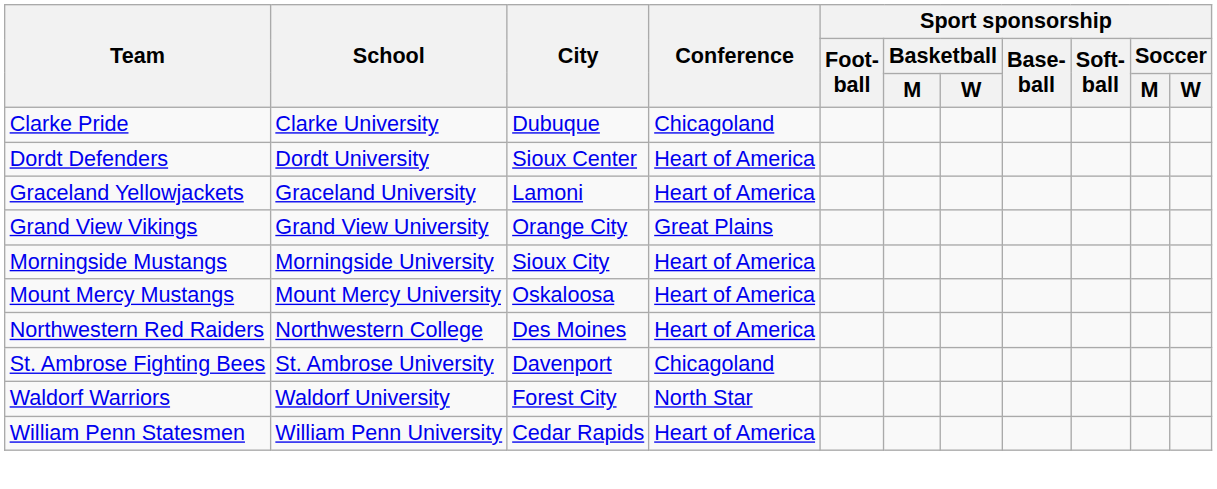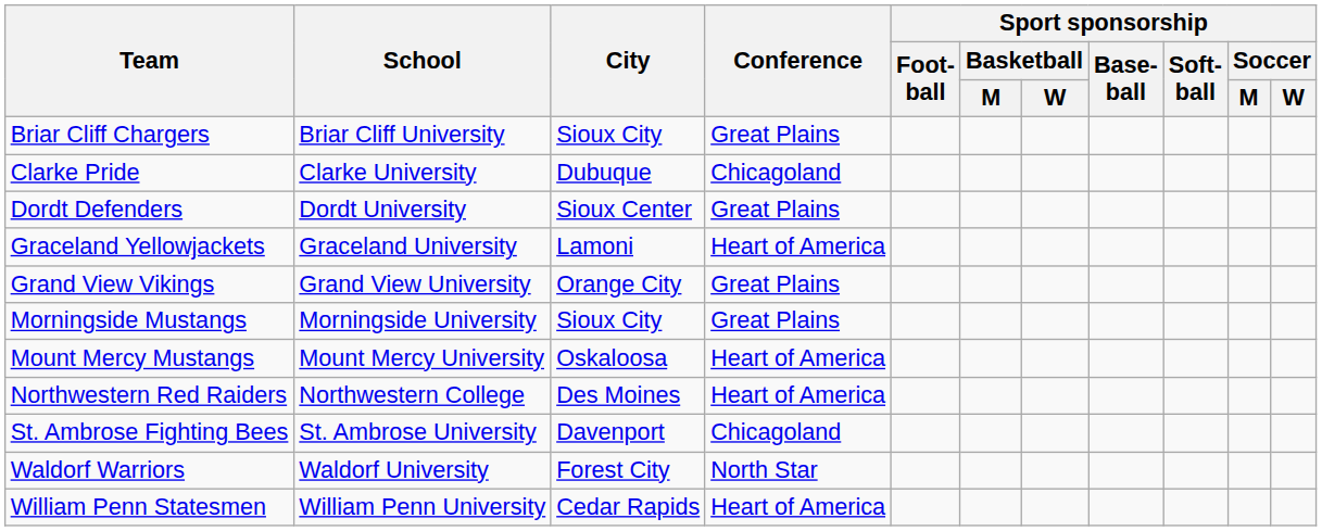 <table class="sortable wikitable">
 <tr>
 <th rowspan=3>Team</th>
 <th rowspan=3>School</th>
 <th rowspan=3>City</th>
 <th rowspan=3>Conference</th>
 <th colspan=7>Sport sponsorship</th>
 </tr>
 <tr>
 <th rowspan=2>Foot-<br>ball</th>
 <th colspan=2>Basketball</th>
 <th rowspan=2>Base-<br>ball</th>
 <th rowspan=2>Soft-<br>ball</th>
 <th colspan=2>Soccer</th>
 </tr>
 <tr>
 <th>M</th>
 <th>W</th>
 <th>M</th>
 <th>W</th>
 </tr>
 <tr>
+<td><a href='#'>Briar Cliff Chargers</a></td>
+<td><a href='#'>Briar Cliff University</a></td>
+<td><a href='#'>Sioux City</a></td>
+<td><a href='#'>Great Plains</a></td>
+<td></td>
+<td></td>
+<td></td>
+<td></td>
+<td></td>
+<td></td>
+<td></td>
+</tr>
+<tr>
 <td><a href='#'>Clarke Pride</a></td>
 <td><a href='#'>Clarke University</a></td>
 <td><a href='#'>Dubuque</a></td>
 <td><a href='#'>Chicagoland</a></td>
 <td></td>
 <td></td>
 <td></td>
 <td></td>
 <td></td>
 <td></td>
 <td></td>
 </tr>
 <tr>
 <td><a href='#'>Dordt Defenders</a></td>
 <td><a href='#'>Dordt University</a></td>
 <td><a href='#'>Sioux Center</a></td>
-<td><a href='#'>Heart of America</a></td>
+<td><a href='#'>Great Plains</a></td>
 <td></td>
 <td></td>
 <td></td>
 <td></td>
 <td></td>
 <td></td>
 <td></td>
 </tr>
 <tr>
 <td><a href='#'>Graceland Yellowjackets</a></td>
 <td><a href='#'>Graceland University</a></td>
 <td><a href='#'>Lamoni</a></td>
 <td><a href='#'>Heart of America</a></td>
 <td> </td>
 <td></td>
 <td></td>
 <td></td>
 <td></td>
 <td></td>
 <td></td>
 </tr>
 <tr>
 <td><a href='#'>Grand View Vikings</a></td>
 <td><a href='#'>Grand View University</a></td>
 <td><a href='#'>Orange City</a></td>
 <td><a href='#'>Great Plains</a></td>
 <td></td>
 <td></td>
 <td></td>
 <td></td>
 <td></td>
 <td></td>
 <td></td>
 </tr>
 <tr>
 <td><a href='#'>Morningside Mustangs</a></td>
 <td><a href='#'>Morningside University</a></td>
 <td><a href='#'>Sioux City</a></td>
-<td><a href='#'>Heart of America</a></td>
+<td><a href='#'>Great Plains</a></td>
 <td></td>
 <td></td>
 <td></td>
 <td></td>
 <td></td>
 <td></td>
 <td></td>
 </tr>
 <tr>
 <td><a href='#'>Mount Mercy Mustangs</a></td>
 <td><a href='#'>Mount Mercy University</a></td>
 <td><a href='#'>Oskaloosa</a></td>
 <td><a href='#'>Heart of America</a></td>
 <td></td>
 <td></td>
 <td></td>
 <td></td>
 <td></td>
 <td></td>
 <td></td>
 </tr>
 <tr>
 <td><a href='#'>Northwestern Red Raiders</a></td>
 <td><a href='#'>Northwestern College</a></td>
 <td><a href='#'>Des Moines</a></td>
 <td><a href='#'>Heart of America</a></td>
 <td></td>
 <td></td>
 <td></td>
 <td></td>
 <td></td>
 <td></td>
 <td></td>
 </tr>
 <tr>
 <td><a href='#'>St. Ambrose Fighting Bees</a></td>
 <td><a href='#'>St. Ambrose University</a></td>
 <td><a href='#'>Davenport</a></td>
 <td><a href='#'>Chicagoland</a></td>
 <td> </td>
 <td></td>
 <td></td>
 <td></td>
 <td></td>
 <td></td>
 <td></td>
 </tr>
 <tr>
 <td><a href='#'>Waldorf Warriors</a></td>
 <td><a href='#'>Waldorf University</a></td>
 <td><a href='#'>Forest City</a></td>
 <td><a href='#'>North Star</a></td>
 <td></td>
 <td></td>
 <td></td>
 <td></td>
 <td></td>
 <td> </td>
 <td> </td>
 </tr>
 <tr>
 <td><a href='#'>William Penn Statesmen</a></td>
 <td><a href='#'>William Penn University</a></td>
 <td><a href='#'>Cedar Rapids</a></td>
 <td><a href='#'>Heart of America</a></td>
 <td></td>
 <td></td>
 <td></td>
 <td></td>
 <td></td>
 <td></td>
 <td></td>
 </tr>
 </table>
